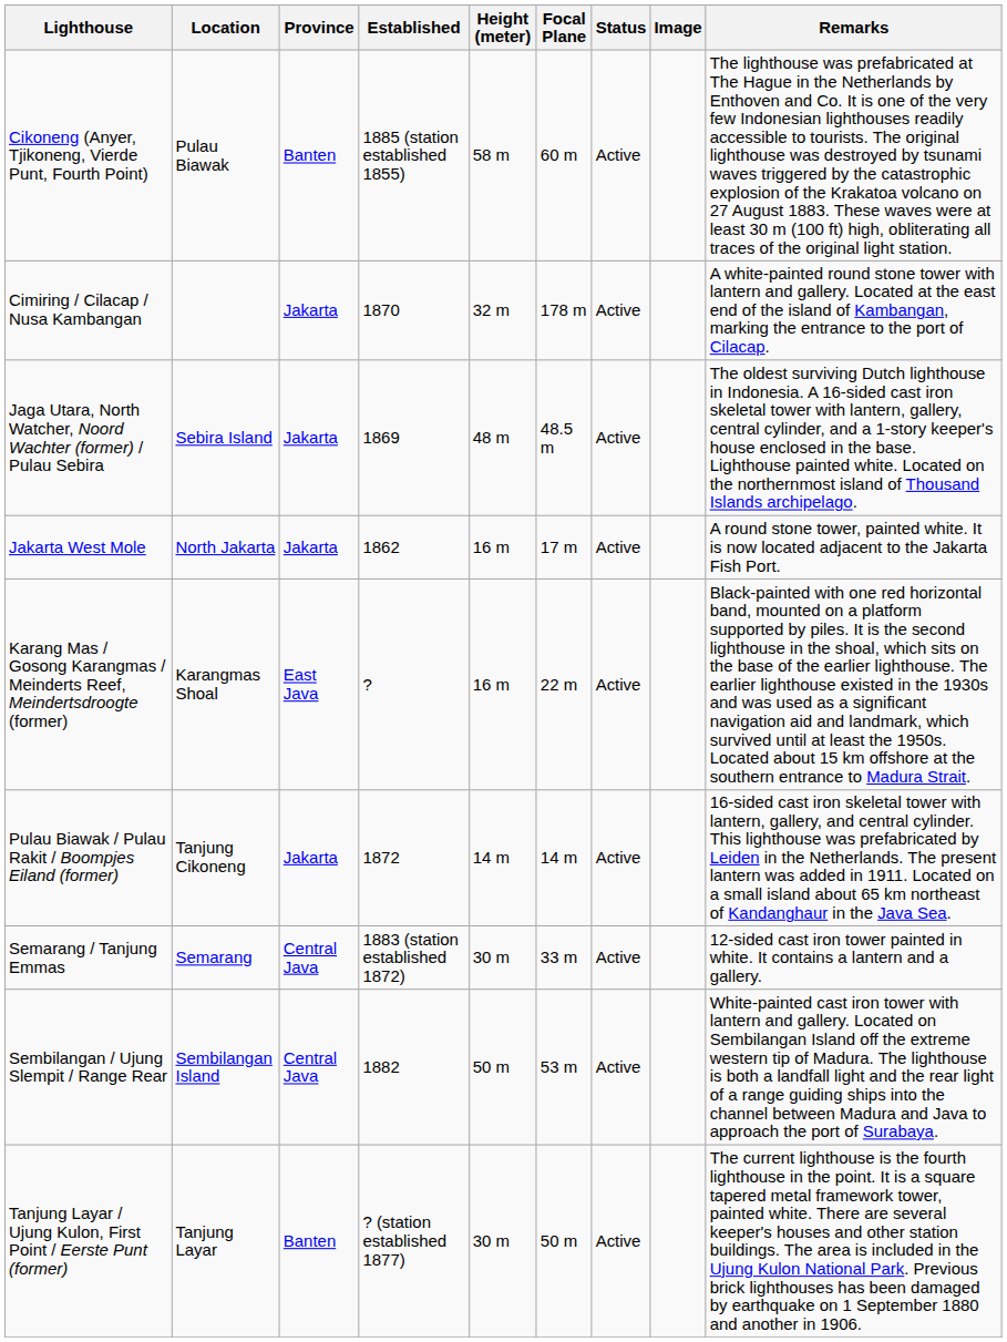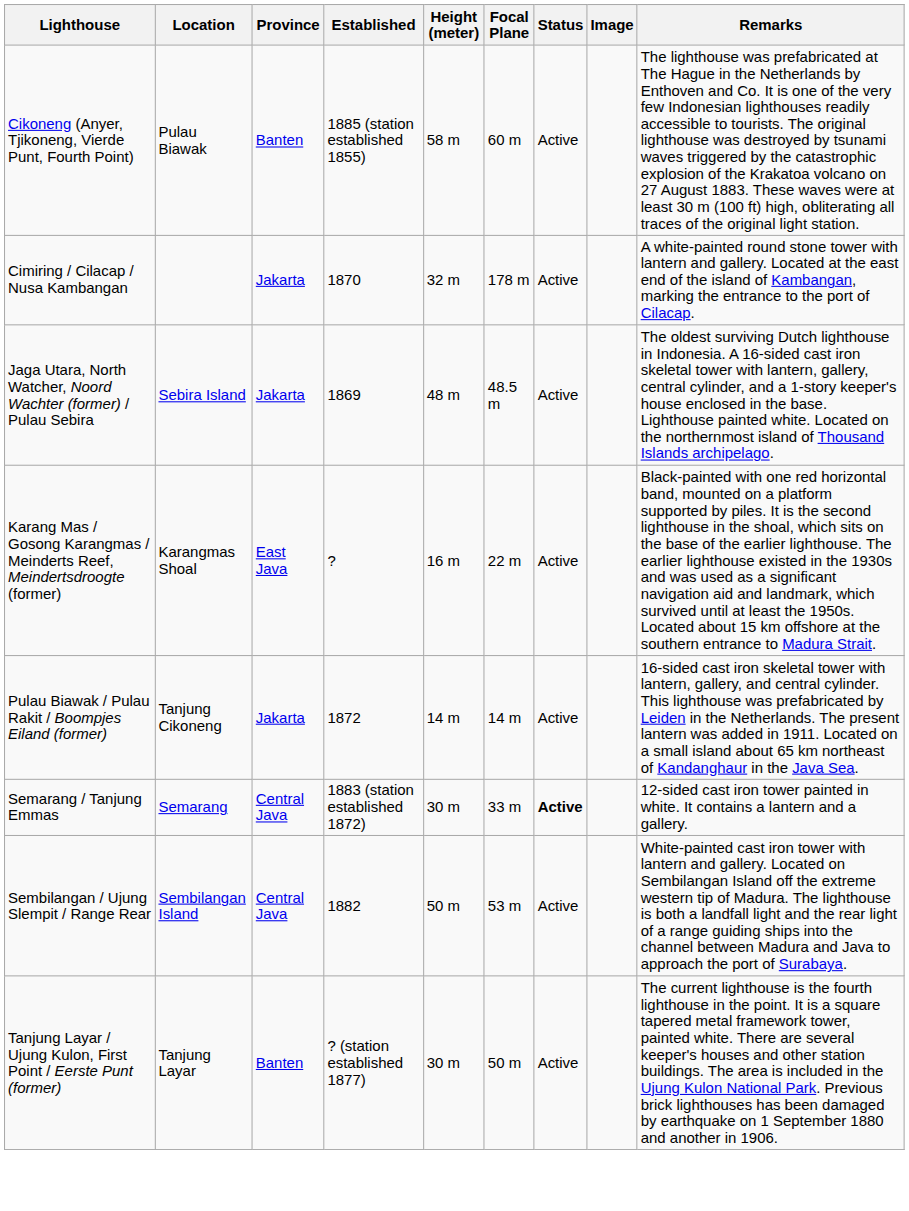 <table class="sortable wikitable vatop" style="width:98%; font-size:90%;">
 <tr>
 <th>Lighthouse</th>
 <th>Location</th>
 <th>Province</th>
 <th>Established</th>
 <th>Height (meter)</th>
 <th>Focal Plane</th>
 <th>Status</th>
 <th class="unsortable">Image</th>
 <th class="unsortable">Remarks</th>
 </tr>
 <tr>
 <td><a href='#'>Cikoneng</a> (Anyer, Tjikoneng, Vierde Punt, Fourth Point)</td>
 <td>Pulau Biawak</td>
 <td><a href='#'>Banten</a></td>
 <td>1885 (station established 1855)</td>
 <td>58 m</td>
 <td>60 m</td>
 <td>Active</td>
 <td></td>
 <td>The lighthouse was prefabricated at The Hague in the Netherlands by Enthoven and Co. It is one of the very few Indonesian lighthouses readily accessible to tourists. The original lighthouse was destroyed by tsunami waves triggered by the catastrophic explosion of the Krakatoa volcano on 27 August 1883. These waves were at least 30 m (100 ft) high, obliterating all traces of the original light station.</td>
 </tr>
 <tr>
 <td>Cimiring / Cilacap / Nusa Kambangan</td>
 <td></td>
 <td><a href='#'>Jakarta</a></td>
 <td>1870</td>
 <td>32 m</td>
 <td>178 m</td>
 <td>Active</td>
 <td></td>
 <td>A white-painted round stone tower with lantern and gallery. Located at the east end of the island of <a href='#'>Kambangan</a>, marking the entrance to the port of <a href='#'>Cilacap</a>.</td>
 </tr>
 <tr>
 <td>Jaga Utara, North Watcher, <em>Noord Wachter (former)</em> / Pulau Sebira</td>
 <td><a href='#'>Sebira Island</a></td>
 <td><a href='#'>Jakarta</a></td>
 <td>1869</td>
 <td>48 m</td>
 <td>48.5 m</td>
 <td>Active</td>
 <td></td>
 <td>The oldest surviving Dutch lighthouse in Indonesia. A 16-sided cast iron skeletal tower with lantern, gallery, central cylinder, and a 1-story keeper's house enclosed in the base. Lighthouse painted white. Located on the northernmost island of <a href='#'>Thousand Islands archipelago</a>.</td>
 </tr>
 <tr>
-<td><a href='#'>Jakarta West Mole</a></td>
-<td><a href='#'>North Jakarta</a></td>
-<td><a href='#'>Jakarta</a></td>
-<td>1862</td>
-<td>16 m</td>
-<td>17 m</td>
-<td>Active</td>
-<td></td>
-<td>A round stone tower, painted white. It is now located adjacent to the Jakarta Fish Port.</td>
-</tr>
-<tr>
 <td>Karang Mas / Gosong Karangmas / Meinderts Reef, <em>Meindertsdroogte</em> (former)</td>
 <td>Karangmas Shoal</td>
 <td><a href='#'>East Java</a></td>
 <td>?</td>
 <td>16 m</td>
 <td>22 m</td>
 <td>Active</td>
 <td></td>
 <td>Black-painted with one red horizontal band, mounted on a platform supported by piles. It is the second lighthouse in the shoal, which sits on the base of the earlier lighthouse. The earlier lighthouse existed in the 1930s and was used as a significant navigation aid and landmark, which survived until at least the 1950s. Located about 15 km offshore at the southern entrance to <a href='#'>Madura Strait</a>.</td>
 </tr>
 <tr>
 <td>Pulau Biawak / Pulau Rakit / <em>Boompjes Eiland (former)</em></td>
 <td>Tanjung Cikoneng</td>
 <td><a href='#'>Jakarta</a></td>
 <td>1872</td>
 <td>14 m</td>
 <td>14 m</td>
 <td>Active</td>
 <td></td>
 <td>16-sided cast iron skeletal tower with lantern, gallery, and central cylinder. This lighthouse was prefabricated by <a href='#'>Leiden</a> in the Netherlands. The present lantern was added in 1911. Located on a small island about 65 km northeast of <a href='#'>Kandanghaur</a> in the <a href='#'>Java Sea</a>.</td>
 </tr>
 <tr>
 <td>Semarang / Tanjung Emmas</td>
 <td><a href='#'>Semarang</a></td>
 <td><a href='#'>Central Java</a></td>
 <td>1883 (station established 1872)</td>
 <td>30 m</td>
 <td>33 m</td>
-<td>Active</td>
+<td><strong>Active</strong></td>
 <td></td>
 <td>12-sided cast iron tower painted in white. It contains a lantern and a gallery.</td>
 </tr>
 <tr>
 <td>Sembilangan / Ujung Slempit / Range Rear</td>
 <td><a href='#'>Sembilangan Island</a></td>
 <td><a href='#'>Central Java</a></td>
 <td>1882</td>
 <td>50 m</td>
 <td>53 m</td>
 <td>Active</td>
 <td></td>
 <td>White-painted cast iron tower with lantern and gallery. Located on Sembilangan Island off the extreme western tip of Madura. The lighthouse is both a landfall light and the rear light of a range guiding ships into the channel between Madura and Java to approach the port of <a href='#'>Surabaya</a>.</td>
 </tr>
 <tr>
 <td>Tanjung Layar / Ujung Kulon, First Point / <em>Eerste Punt (former)</em></td>
 <td>Tanjung Layar</td>
 <td><a href='#'>Banten</a></td>
 <td>? (station established 1877)</td>
 <td>30 m</td>
 <td>50 m</td>
 <td>Active</td>
 <td></td>
 <td>The current lighthouse is the fourth lighthouse in the point. It is a square tapered metal framework tower, painted white. There are several keeper's houses and other station buildings. The area is included in the <a href='#'>Ujung Kulon National Park</a>. Previous brick lighthouses has been damaged by earthquake on 1 September 1880 and another in 1906.</td>
 </tr>
 </table>
